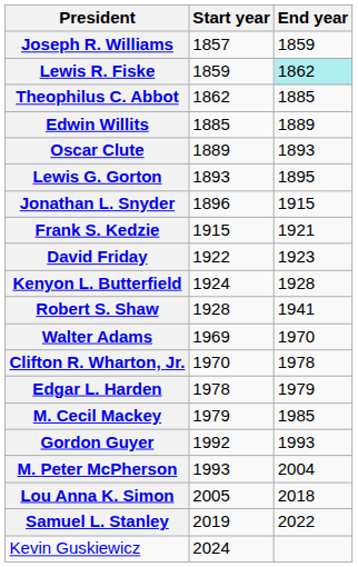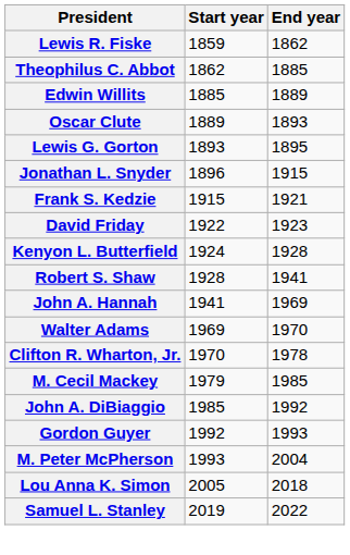 <table class="wikitable plainrowheaders" style="float: right; margin-right: 0; margin-left: 1em;">
 <tr>
 <th scope="col">President</th>
 <th scope="col">Start year</th>
 <th scope="col">End year</th>
 </tr>
 <tr>
-<th scope="row"><a href='#'>Joseph R. Williams</a></th>
-<td>1857</td>
-<td>1859</td>
-</tr>
-<tr>
 <th scope="row"><a href='#'>Lewis R. Fiske</a></th>
 <td>1859</td>
-<td style="background: paleturquoise;">1862</td>
+<td>1862</td>
 </tr>
 <tr>
 <th scope="row"><a href='#'>Theophilus C. Abbot</a></th>
 <td>1862</td>
 <td>1885</td>
 </tr>
 <tr>
 <th scope="row"><a href='#'>Edwin Willits</a></th>
 <td>1885</td>
 <td>1889</td>
 </tr>
 <tr>
 <th scope="row"><a href='#'>Oscar Clute</a></th>
 <td>1889</td>
 <td>1893</td>
 </tr>
 <tr>
 <th scope="row"><a href='#'>Lewis G. Gorton</a></th>
 <td>1893</td>
 <td>1895</td>
 </tr>
 <tr>
 <th scope="row"><a href='#'>Jonathan L. Snyder</a></th>
 <td>1896</td>
 <td>1915</td>
 </tr>
 <tr>
 <th scope="row"><a href='#'>Frank S. Kedzie</a></th>
 <td>1915</td>
 <td>1921</td>
 </tr>
 <tr>
 <th scope="row"><a href='#'>David Friday</a></th>
 <td>1922</td>
 <td>1923</td>
 </tr>
 <tr>
 <th scope="row"><a href='#'>Kenyon L. Butterfield</a></th>
 <td>1924</td>
 <td>1928</td>
 </tr>
 <tr>
 <th scope="row"><a href='#'>Robert S. Shaw</a></th>
 <td>1928</td>
 <td>1941</td>
 </tr>
 <tr>
+<th scope="row"><a href='#'>John A. Hannah</a></th>
+<td>1941</td>
+<td>1969</td>
+</tr>
+<tr>
 <th scope="row"><a href='#'>Walter Adams</a></th>
 <td>1969</td>
 <td>1970</td>
 </tr>
 <tr>
 <th scope="row"><a href='#'>Clifton R. Wharton, Jr.</a></th>
 <td>1970</td>
 <td>1978</td>
 </tr>
 <tr>
-<th scope="row"><a href='#'>Edgar L. Harden</a></th>
-<td>1978</td>
-<td>1979</td>
-</tr>
-<tr>
 <th scope="row"><a href='#'>M. Cecil Mackey</a></th>
 <td>1979</td>
 <td>1985</td>
+</tr>
+<tr>
+<th scope="row"><a href='#'>John A. DiBiaggio</a></th>
+<td>1985</td>
+<td>1992</td>
 </tr>
 <tr>
 <th scope="row"><a href='#'>Gordon Guyer</a></th>
 <td>1992</td>
 <td>1993</td>
 </tr>
 <tr>
 <th scope="row"><a href='#'>M. Peter McPherson</a></th>
 <td>1993</td>
 <td>2004</td>
 </tr>
 <tr>
 <th scope="row"><a href='#'>Lou Anna K. Simon</a></th>
 <td>2005</td>
 <td>2018</td>
 </tr>
 <tr>
 <th scope="row"><a href='#'>Samuel L. Stanley</a></th>
 <td>2019</td>
 <td>2022</td>
 </tr>
-<tr>
-<td ! scope="row"><a href='#'>Kevin Guskiewicz</a></td>
-<td>2024</td>
-<td></td>
-</tr>
 </table>
